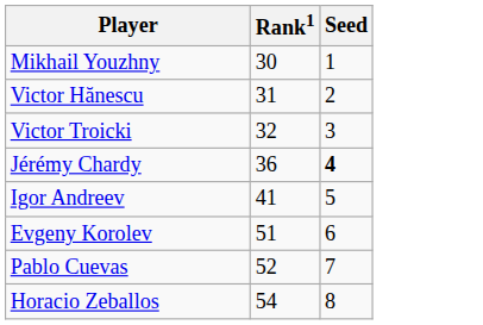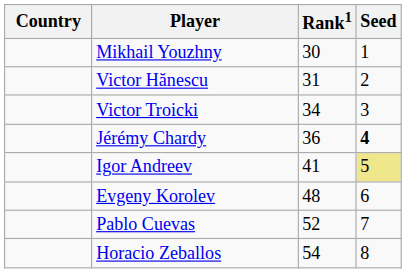 <table class="sortable wikitable">
 <tr>
+<th width="70">Country</th>
 <th width="175">Player</th>
 <th>Rank<sup>1</sup></th>
 <th>Seed</th>
 </tr>
 <tr>
+<td></td>
 <td><a href='#'>Mikhail Youzhny</a></td>
 <td>30</td>
 <td>1</td>
 </tr>
 <tr>
+<td></td>
 <td><a href='#'>Victor Hănescu</a></td>
 <td>31</td>
 <td>2</td>
 </tr>
 <tr>
+<td></td>
 <td><a href='#'>Victor Troicki</a></td>
-<td>32</td>
+<td>34</td>
 <td>3</td>
 </tr>
 <tr>
+<td></td>
 <td><a href='#'>Jérémy Chardy</a></td>
 <td>36</td>
 <td><strong>4</strong></td>
 </tr>
 <tr>
+<td></td>
 <td><a href='#'>Igor Andreev</a></td>
 <td>41</td>
-<td>5</td>
+<td style="background: khaki;">5</td>
 </tr>
 <tr>
+<td></td>
 <td><a href='#'>Evgeny Korolev</a></td>
-<td>51</td>
+<td>48</td>
 <td>6</td>
 </tr>
 <tr>
+<td></td>
 <td><a href='#'>Pablo Cuevas</a></td>
 <td>52</td>
 <td>7</td>
 </tr>
 <tr>
+<td></td>
 <td><a href='#'>Horacio Zeballos</a></td>
 <td>54</td>
 <td>8</td>
 </tr>
 </table>
